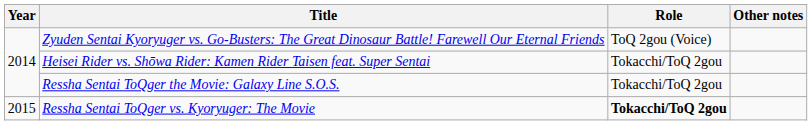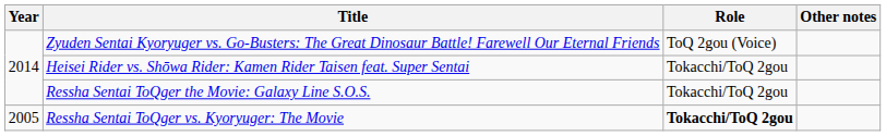 <table class="wikitable" style="font-size: 90%;">
 <tr>
 <th>Year</th>
 <th>Title</th>
 <th>Role</th>
 <th>Other notes</th>
 </tr>
 <tr>
 <td rowspan="3">2014</td>
 <td><em><a href='#'>Zyuden Sentai Kyoryuger vs. Go-Busters: The Great Dinosaur Battle! Farewell Our Eternal Friends</a></em></td>
 <td>ToQ 2gou (Voice)</td>
 <td></td>
 </tr>
 <tr>
 <td><em><a href='#'>Heisei Rider vs. Shōwa Rider: Kamen Rider Taisen feat. Super Sentai</a></em></td>
 <td>Tokacchi/ToQ 2gou</td>
 <td></td>
 </tr>
 <tr>
 <td><em><a href='#'>Ressha Sentai ToQger the Movie: Galaxy Line S.O.S.</a></em></td>
 <td>Tokacchi/ToQ 2gou</td>
 <td></td>
 </tr>
 <tr>
-<td>2015</td>
+<td>2005</td>
 <td><em><a href='#'>Ressha Sentai ToQger vs. Kyoryuger: The Movie</a></em></td>
 <td><strong>Tokacchi/ToQ 2gou</strong></td>
 <td></td>
 </tr>
 </table>
